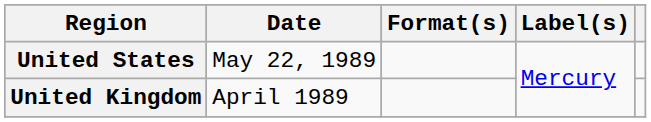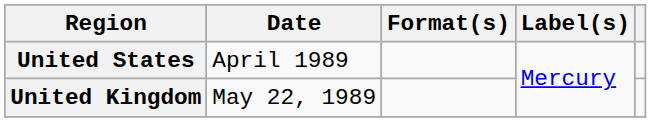 <table class="wikitable plainrowheaders">
 <tr>
 <th scope="col">Region</th>
 <th scope="col">Date</th>
 <th scope="col">Format(s)</th>
 <th scope="col">Label(s)</th>
 <th scope="col"></th>
 </tr>
 <tr>
 <th scope="row">United States</th>
-<td>May 22, 1989</td>
+<td>April 1989</td>
 <td></td>
 <td rowspan="2"><a href='#'>Mercury</a></td>
 <td></td>
 </tr>
 <tr>
 <th scope="row">United Kingdom</th>
-<td>April 1989</td>
+<td>May 22, 1989</td>
 <td></td>
 <td></td>
 </tr>
 </table>
